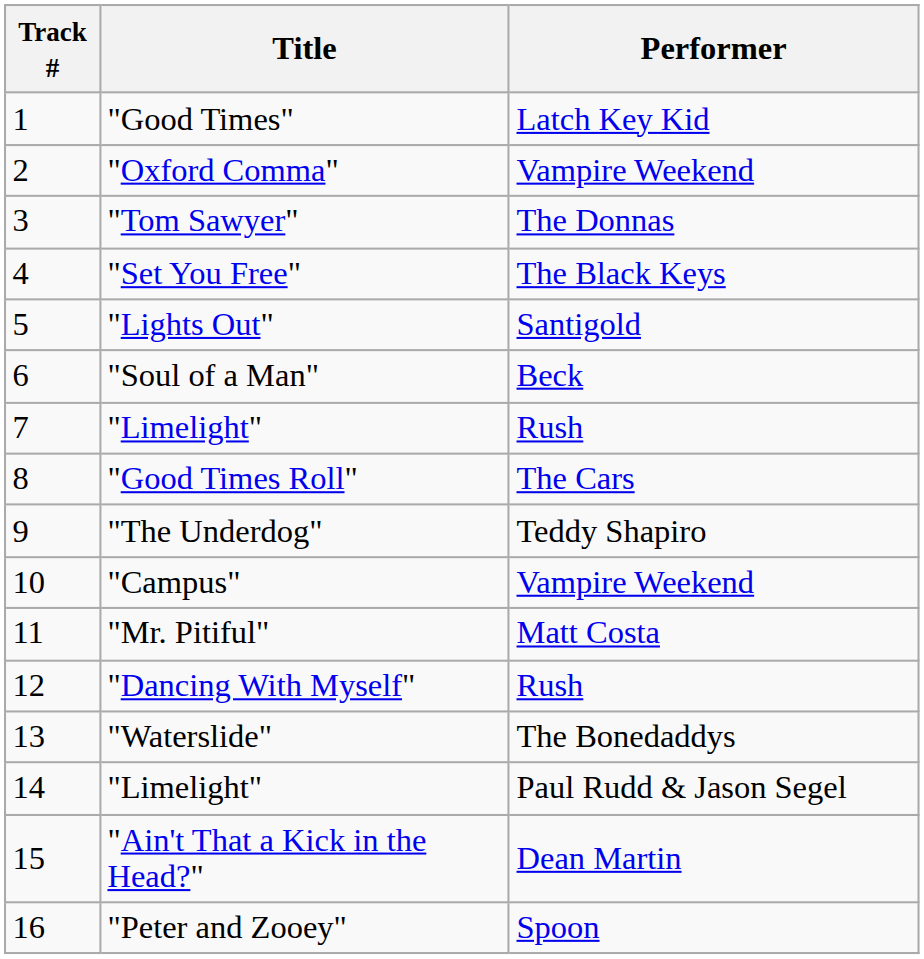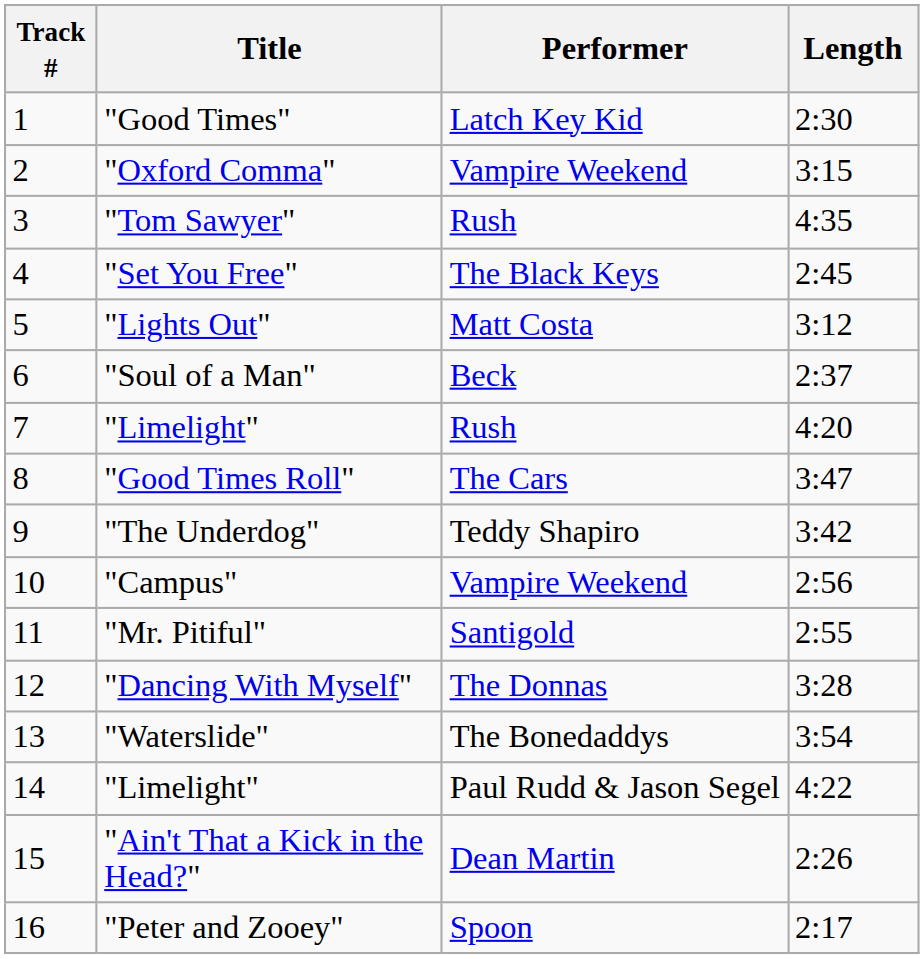 <table class="wikitable" style="width:51%;">
 <tr>
 <th style="width:1%;"><small>Track #</small></th>
 <th style="width:20%;">Title</th>
 <th style="width:20%;">Performer</th>
+<th style="width:2%;">Length</th>
 </tr>
 <tr>
 <td>1</td>
 <td>"Good Times"</td>
 <td><a href='#'>Latch Key Kid</a></td>
+<td>2:30</td>
 </tr>
 <tr>
 <td>2</td>
 <td>"<a href='#'>Oxford Comma</a>"</td>
 <td><a href='#'>Vampire Weekend</a></td>
+<td>3:15</td>
 </tr>
 <tr>
 <td>3</td>
 <td>"<a href='#'>Tom Sawyer</a>"</td>
-<td><a href='#'>The Donnas</a></td>
+<td><a href='#'>Rush</a></td>
+<td>4:35</td>
 </tr>
 <tr>
 <td>4</td>
 <td>"<a href='#'>Set You Free</a>"</td>
 <td><a href='#'>The Black Keys</a></td>
+<td>2:45</td>
 </tr>
 <tr>
 <td>5</td>
 <td>"<a href='#'>Lights Out</a>"</td>
-<td><a href='#'>Santigold</a></td>
+<td><a href='#'>Matt Costa</a></td>
+<td>3:12</td>
 </tr>
 <tr>
 <td>6</td>
 <td>"Soul of a Man"</td>
 <td><a href='#'>Beck</a></td>
+<td>2:37</td>
 </tr>
 <tr>
 <td>7</td>
 <td>"<a href='#'>Limelight</a>"</td>
 <td><a href='#'>Rush</a></td>
+<td>4:20</td>
 </tr>
 <tr>
 <td>8</td>
 <td>"<a href='#'>Good Times Roll</a>"</td>
 <td><a href='#'>The Cars</a></td>
+<td>3:47</td>
 </tr>
 <tr>
 <td>9</td>
 <td>"The Underdog"</td>
 <td>Teddy Shapiro</td>
+<td>3:42</td>
 </tr>
 <tr>
 <td>10</td>
 <td>"Campus"</td>
 <td><a href='#'>Vampire Weekend</a></td>
+<td>2:56</td>
 </tr>
 <tr>
 <td>11</td>
 <td>"Mr. Pitiful"</td>
-<td><a href='#'>Matt Costa</a></td>
+<td><a href='#'>Santigold</a></td>
+<td>2:55</td>
 </tr>
 <tr>
 <td>12</td>
 <td>"<a href='#'>Dancing With Myself</a>"</td>
-<td><a href='#'>Rush</a></td>
+<td><a href='#'>The Donnas</a></td>
+<td>3:28</td>
 </tr>
 <tr>
 <td>13</td>
 <td>"Waterslide"</td>
 <td>The Bonedaddys</td>
+<td>3:54</td>
 </tr>
 <tr>
 <td>14</td>
 <td>"Limelight"</td>
 <td>Paul Rudd & Jason Segel</td>
+<td>4:22</td>
 </tr>
 <tr>
 <td>15</td>
 <td>"<a href='#'>Ain't That a Kick in the Head?</a>"</td>
 <td><a href='#'>Dean Martin</a></td>
+<td>2:26</td>
 </tr>
 <tr>
 <td>16</td>
 <td>"Peter and Zooey"</td>
 <td><a href='#'>Spoon</a></td>
+<td>2:17</td>
 </tr>
 </table>
